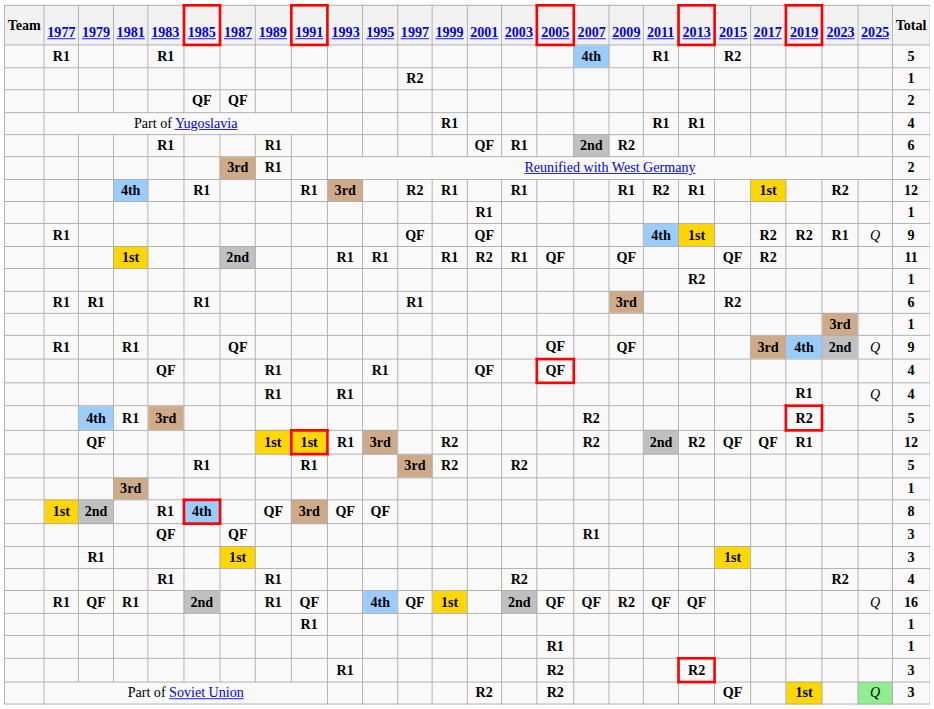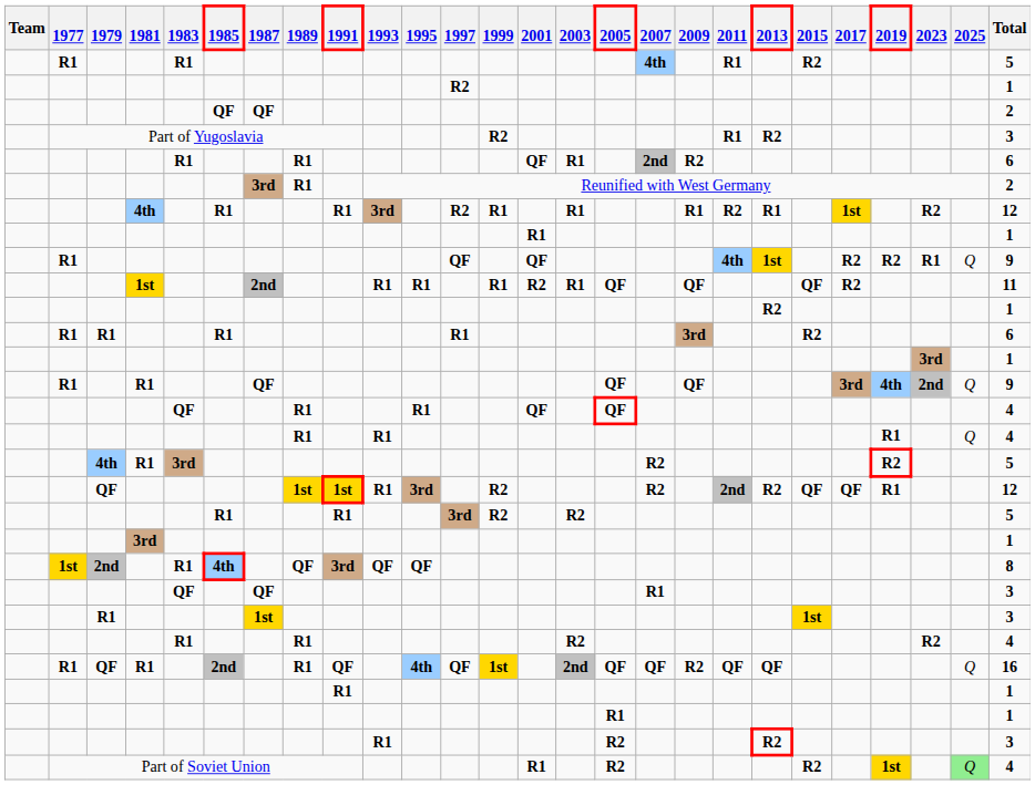 <table class="wikitable" style="text-align:center">
 <tr>
 <th>Team</th>
 <th><br><a href='#'>1977</a></th>
 <th><br><a href='#'>1979</a></th>
 <th><br><a href='#'>1981</a></th>
 <th><br><a href='#'>1983</a></th>
 <th style="border:3px solid red"><br><a href='#'>1985</a></th>
 <th><br><a href='#'>1987</a></th>
 <th><br><a href='#'>1989</a></th>
 <th style="border:3px solid red"><br><a href='#'>1991</a></th>
 <th><br><a href='#'>1993</a></th>
 <th><br><a href='#'>1995</a></th>
 <th><br><a href='#'>1997</a></th>
 <th><br><a href='#'>1999</a></th>
 <th><br><a href='#'>2001</a></th>
 <th><br><a href='#'>2003</a></th>
 <th style="border:3px solid red"><br><a href='#'>2005</a></th>
 <th><br><a href='#'>2007</a></th>
 <th><br><a href='#'>2009</a></th>
 <th><br><a href='#'>2011</a></th>
 <th style="border:3px solid red"><br><a href='#'>2013</a></th>
 <th><br><a href='#'>2015</a></th>
 <th><br><a href='#'>2017</a></th>
 <th style="border:3px solid red"><br><a href='#'>2019</a></th>
 <th><br><a href='#'>2023</a></th>
 <th><br><a href='#'>2025</a></th>
 <th>Total</th>
 </tr>
 <tr>
 <td align=left></td>
 <td><strong>R1</strong></td>
 <td></td>
 <td></td>
 <td><strong>R1</strong></td>
 <td></td>
 <td></td>
 <td></td>
 <td></td>
 <td></td>
 <td></td>
 <td></td>
 <td></td>
 <td></td>
 <td></td>
 <td></td>
 <td bgcolor="#9acdff"><strong>4th</strong></td>
 <td></td>
 <td><strong>R1</strong></td>
 <td></td>
 <td><strong>R2</strong></td>
 <td></td>
 <td></td>
 <td></td>
 <td></td>
 <td><strong>5</strong></td>
 </tr>
 <tr>
 <td align=left></td>
 <td></td>
 <td></td>
 <td></td>
 <td></td>
 <td></td>
 <td></td>
 <td></td>
 <td></td>
 <td></td>
 <td></td>
 <td><strong>R2</strong></td>
 <td></td>
 <td></td>
 <td></td>
 <td></td>
 <td></td>
 <td></td>
 <td></td>
 <td></td>
 <td></td>
 <td></td>
 <td></td>
 <td></td>
 <td></td>
 <td><strong>1</strong></td>
 </tr>
 <tr>
 <td align=left></td>
 <td></td>
 <td></td>
 <td></td>
 <td></td>
 <td><strong>QF</strong></td>
 <td><strong>QF</strong></td>
 <td></td>
 <td></td>
 <td></td>
 <td></td>
 <td></td>
 <td></td>
 <td></td>
 <td></td>
 <td></td>
 <td></td>
 <td></td>
 <td></td>
 <td></td>
 <td></td>
 <td></td>
 <td></td>
 <td></td>
 <td></td>
 <td><strong>2</strong></td>
 </tr>
 <tr>
 <td align=left></td>
 <td colspan="8">Part of <a href='#'>Yugoslavia</a></td>
 <td></td>
 <td></td>
 <td></td>
-<td><strong>R1</strong></td>
+<td><strong>R2</strong></td>
 <td></td>
 <td></td>
 <td></td>
 <td></td>
 <td></td>
 <td><strong>R1</strong></td>
-<td><strong>R1</strong></td>
+<td><strong>R2</strong></td>
 <td></td>
 <td></td>
 <td></td>
 <td></td>
 <td></td>
-<td><strong>4</strong></td>
+<td><strong>3</strong></td>
 </tr>
 <tr>
 <td align=left></td>
 <td></td>
 <td></td>
 <td></td>
 <td><strong>R1</strong></td>
 <td></td>
 <td></td>
 <td><strong>R1</strong></td>
 <td></td>
 <td></td>
 <td></td>
 <td></td>
 <td></td>
 <td><strong>QF</strong></td>
 <td><strong>R1</strong></td>
 <td></td>
 <td bgcolor="silver"><strong>2nd</strong></td>
 <td><strong>R2</strong></td>
 <td></td>
 <td></td>
 <td></td>
 <td></td>
 <td></td>
 <td></td>
 <td></td>
 <td><strong>6</strong></td>
 </tr>
 <tr>
 <td align=left></td>
 <td></td>
 <td></td>
 <td></td>
 <td></td>
 <td></td>
 <td bgcolor="#CFAA88"><strong>3rd</strong></td>
 <td><strong>R1</strong></td>
 <td></td>
 <td colspan="16"><a href='#'>Reunified with West Germany</a></td>
 <td><strong>2</strong></td>
 </tr>
 <tr>
 <td align=left></td>
 <td></td>
 <td></td>
 <td bgcolor="#9acdff"><strong>4th</strong></td>
 <td></td>
 <td><strong>R1</strong></td>
 <td></td>
 <td></td>
 <td><strong>R1</strong></td>
 <td bgcolor="#CFAA88"><strong>3rd</strong></td>
 <td></td>
 <td><strong>R2</strong></td>
 <td><strong>R1</strong></td>
 <td></td>
 <td><strong>R1</strong></td>
 <td></td>
 <td></td>
 <td><strong>R1</strong></td>
 <td><strong>R2</strong></td>
 <td><strong>R1</strong></td>
 <td></td>
 <td bgcolor="gold"><strong>1st</strong></td>
 <td></td>
 <td><strong>R2</strong></td>
 <td></td>
 <td><strong>12</strong></td>
 </tr>
 <tr>
 <td align=left></td>
 <td></td>
 <td></td>
 <td></td>
 <td></td>
 <td></td>
 <td></td>
 <td></td>
 <td></td>
 <td></td>
 <td></td>
 <td></td>
 <td></td>
 <td><strong>R1</strong></td>
 <td></td>
 <td></td>
 <td></td>
 <td></td>
 <td></td>
 <td></td>
 <td></td>
 <td></td>
 <td></td>
 <td></td>
 <td></td>
 <td><strong>1</strong></td>
 </tr>
 <tr>
 <td align=left></td>
 <td><strong>R1</strong></td>
 <td></td>
 <td></td>
 <td></td>
 <td></td>
 <td></td>
 <td></td>
 <td></td>
 <td></td>
 <td></td>
 <td><strong>QF</strong></td>
 <td></td>
 <td><strong>QF</strong></td>
 <td></td>
 <td></td>
 <td></td>
 <td></td>
 <td bgcolor="#9acdff"><strong>4th</strong></td>
 <td bgcolor="gold"><strong>1st</strong></td>
 <td></td>
 <td><strong>R2</strong></td>
 <td><strong>R2</strong></td>
 <td><strong>R1</strong></td>
 <td><em>Q</em></td>
 <td><strong>9</strong></td>
 </tr>
 <tr>
 <td align=left></td>
 <td></td>
 <td></td>
 <td bgcolor="gold"><strong>1st</strong></td>
 <td></td>
 <td></td>
 <td bgcolor="silver"><strong>2nd</strong></td>
 <td></td>
 <td></td>
 <td><strong>R1</strong></td>
 <td><strong>R1</strong></td>
 <td></td>
 <td><strong>R1</strong></td>
 <td><strong>R2</strong></td>
 <td><strong>R1</strong></td>
 <td><strong>QF</strong></td>
 <td></td>
 <td><strong>QF</strong></td>
 <td></td>
 <td></td>
 <td><strong>QF</strong></td>
 <td><strong>R2</strong></td>
 <td></td>
 <td></td>
 <td></td>
 <td><strong>11</strong></td>
 </tr>
 <tr>
 <td align=left></td>
 <td></td>
 <td></td>
 <td></td>
 <td></td>
 <td></td>
 <td></td>
 <td></td>
 <td></td>
 <td></td>
 <td></td>
 <td></td>
 <td></td>
 <td></td>
 <td></td>
 <td></td>
 <td></td>
 <td></td>
 <td></td>
 <td><strong>R2</strong></td>
 <td></td>
 <td></td>
 <td></td>
 <td></td>
 <td></td>
 <td><strong>1</strong></td>
 </tr>
 <tr>
 <td align=left></td>
 <td><strong>R1</strong></td>
 <td><strong>R1</strong></td>
 <td></td>
 <td></td>
 <td><strong>R1</strong></td>
 <td></td>
 <td></td>
 <td></td>
 <td></td>
 <td></td>
 <td><strong>R1</strong></td>
 <td></td>
 <td></td>
 <td></td>
 <td></td>
 <td></td>
 <td bgcolor="#CFAA88"><strong>3rd</strong></td>
 <td></td>
 <td></td>
 <td><strong>R2</strong></td>
 <td></td>
 <td></td>
 <td></td>
 <td></td>
 <td><strong>6</strong></td>
 </tr>
 <tr>
 <td align=left></td>
 <td></td>
 <td></td>
 <td></td>
 <td></td>
 <td></td>
 <td></td>
 <td></td>
 <td></td>
 <td></td>
 <td></td>
 <td></td>
 <td></td>
 <td></td>
 <td></td>
 <td></td>
 <td></td>
 <td></td>
 <td></td>
 <td></td>
 <td></td>
 <td></td>
 <td></td>
 <td bgcolor="#CFAA88"><strong>3rd</strong></td>
 <td></td>
 <td><strong>1</strong></td>
 </tr>
 <tr>
 <td align=left></td>
 <td><strong>R1</strong></td>
 <td></td>
 <td><strong>R1</strong></td>
 <td></td>
 <td></td>
 <td><strong>QF</strong></td>
 <td></td>
 <td></td>
 <td></td>
 <td></td>
 <td></td>
 <td></td>
 <td></td>
 <td></td>
 <td><strong>QF</strong></td>
 <td></td>
 <td><strong>QF</strong></td>
 <td></td>
 <td></td>
 <td></td>
 <td bgcolor="#CFAA88"><strong>3rd</strong></td>
 <td bgcolor="#9acdff"><strong>4th</strong></td>
 <td bgcolor="silver"><strong>2nd</strong></td>
 <td><em>Q</em></td>
 <td><strong>9</strong></td>
 </tr>
 <tr>
 <td align=left></td>
 <td></td>
 <td></td>
 <td></td>
 <td><strong>QF</strong></td>
 <td></td>
 <td></td>
 <td><strong>R1</strong></td>
 <td></td>
 <td></td>
 <td><strong>R1</strong></td>
 <td></td>
 <td></td>
 <td><strong>QF</strong></td>
 <td></td>
 <td style="border: 3px solid red"><strong>QF</strong></td>
 <td></td>
 <td></td>
 <td></td>
 <td></td>
 <td></td>
 <td></td>
 <td></td>
 <td></td>
 <td></td>
 <td><strong>4</strong></td>
 </tr>
 <tr>
 <td align=left></td>
 <td></td>
 <td></td>
 <td></td>
 <td></td>
 <td></td>
 <td></td>
 <td><strong>R1</strong></td>
 <td></td>
 <td><strong>R1</strong></td>
 <td></td>
 <td></td>
 <td></td>
 <td></td>
 <td></td>
 <td></td>
 <td></td>
 <td></td>
 <td></td>
 <td></td>
 <td></td>
 <td></td>
 <td><strong>R1</strong></td>
 <td></td>
 <td><em>Q</em></td>
 <td><strong>4</strong></td>
 </tr>
 <tr>
 <td align=left></td>
 <td></td>
 <td bgcolor="#9acdff"><strong>4th</strong></td>
 <td><strong>R1</strong></td>
 <td bgcolor="#CFAA88"><strong>3rd</strong></td>
 <td></td>
 <td></td>
 <td></td>
 <td></td>
 <td></td>
 <td></td>
 <td></td>
 <td></td>
 <td></td>
 <td></td>
 <td></td>
 <td><strong>R2</strong></td>
 <td></td>
 <td></td>
 <td></td>
 <td></td>
 <td></td>
 <td style="border: 3px solid red"><strong>R2</strong></td>
 <td></td>
 <td></td>
 <td><strong>5</strong></td>
 </tr>
 <tr>
 <td align=left></td>
 <td></td>
 <td><strong>QF</strong></td>
 <td></td>
 <td></td>
 <td></td>
 <td></td>
 <td bgcolor="gold"><strong>1st</strong></td>
 <td style="border: 3px solid red" bgcolor="gold"><strong>1st</strong></td>
 <td><strong>R1</strong></td>
 <td bgcolor="#CFAA88"><strong>3rd</strong></td>
 <td></td>
 <td><strong>R2</strong></td>
 <td></td>
 <td></td>
 <td></td>
 <td><strong>R2</strong></td>
 <td></td>
 <td bgcolor="silver"><strong>2nd</strong></td>
 <td><strong>R2</strong></td>
 <td><strong>QF</strong></td>
 <td><strong>QF</strong></td>
 <td><strong>R1</strong></td>
 <td></td>
 <td></td>
 <td><strong>12</strong></td>
 </tr>
 <tr>
 <td align=left></td>
 <td></td>
 <td></td>
 <td></td>
 <td></td>
 <td><strong>R1</strong></td>
 <td></td>
 <td></td>
 <td><strong>R1</strong></td>
 <td></td>
 <td></td>
 <td bgcolor="#CFAA88"><strong>3rd</strong></td>
 <td><strong>R2</strong></td>
 <td></td>
 <td><strong>R2</strong></td>
 <td></td>
 <td></td>
 <td></td>
 <td></td>
 <td></td>
 <td></td>
 <td></td>
 <td></td>
 <td></td>
 <td></td>
 <td><strong>5</strong></td>
 </tr>
 <tr>
 <td align=left></td>
 <td></td>
 <td></td>
 <td bgcolor="#CFAA88"><strong>3rd</strong></td>
 <td></td>
 <td></td>
 <td></td>
 <td></td>
 <td></td>
 <td></td>
 <td></td>
 <td></td>
 <td></td>
 <td></td>
 <td></td>
 <td></td>
 <td></td>
 <td></td>
 <td></td>
 <td></td>
 <td></td>
 <td></td>
 <td></td>
 <td></td>
 <td></td>
 <td><strong>1</strong></td>
 </tr>
 <tr>
 <td align=left></td>
 <td bgcolor="gold"><strong>1st</strong></td>
 <td bgcolor="silver"><strong>2nd</strong></td>
 <td></td>
 <td><strong>R1</strong></td>
 <td style="border: 3px solid red" bgcolor="#9acdff"><strong>4th</strong></td>
 <td></td>
 <td><strong>QF</strong></td>
 <td bgcolor="#CFAA88"><strong>3rd</strong></td>
 <td><strong>QF</strong></td>
 <td><strong>QF</strong></td>
 <td></td>
 <td></td>
 <td></td>
 <td></td>
 <td></td>
 <td></td>
 <td></td>
 <td></td>
 <td></td>
 <td></td>
 <td></td>
 <td></td>
 <td></td>
 <td></td>
 <td><strong>8</strong></td>
 </tr>
 <tr>
 <td align=left></td>
 <td></td>
 <td></td>
 <td></td>
 <td><strong>QF</strong></td>
 <td></td>
 <td><strong>QF</strong></td>
 <td></td>
 <td></td>
 <td></td>
 <td></td>
 <td></td>
 <td></td>
 <td></td>
 <td></td>
 <td></td>
 <td><strong>R1</strong></td>
 <td></td>
 <td></td>
 <td></td>
 <td></td>
 <td></td>
 <td></td>
 <td></td>
 <td></td>
 <td><strong>3</strong></td>
 </tr>
 <tr>
 <td align=left></td>
 <td></td>
 <td><strong>R1</strong></td>
 <td></td>
 <td></td>
 <td></td>
 <td bgcolor="gold"><strong>1st</strong></td>
 <td></td>
 <td></td>
 <td></td>
 <td></td>
 <td></td>
 <td></td>
 <td></td>
 <td></td>
 <td></td>
 <td></td>
 <td></td>
 <td></td>
 <td></td>
 <td bgcolor="gold"><strong>1st</strong></td>
 <td></td>
 <td></td>
 <td></td>
 <td></td>
 <td><strong>3</strong></td>
 </tr>
 <tr>
 <td align=left></td>
 <td></td>
 <td></td>
 <td></td>
 <td><strong>R1</strong></td>
 <td></td>
 <td></td>
 <td><strong>R1</strong></td>
 <td></td>
 <td></td>
 <td></td>
 <td></td>
 <td></td>
 <td></td>
 <td><strong>R2</strong></td>
 <td></td>
 <td></td>
 <td></td>
 <td></td>
 <td></td>
 <td></td>
 <td></td>
 <td></td>
 <td><strong>R2</strong></td>
 <td></td>
 <td><strong>4</strong></td>
 </tr>
 <tr>
 <td align=left></td>
 <td><strong>R1</strong></td>
 <td><strong>QF</strong></td>
 <td><strong>R1</strong></td>
 <td></td>
 <td bgcolor="silver"><strong>2nd</strong></td>
 <td></td>
 <td><strong>R1</strong></td>
 <td><strong>QF</strong></td>
 <td></td>
 <td bgcolor="#9acdff"><strong>4th</strong></td>
 <td><strong>QF</strong></td>
 <td bgcolor="gold"><strong>1st</strong></td>
 <td></td>
 <td bgcolor="silver"><strong>2nd</strong></td>
 <td><strong>QF</strong></td>
 <td><strong>QF</strong></td>
 <td><strong>R2</strong></td>
 <td><strong>QF</strong></td>
 <td><strong>QF</strong></td>
 <td></td>
 <td></td>
 <td></td>
 <td></td>
 <td><em>Q</em></td>
 <td><strong>16</strong></td>
 </tr>
 <tr>
 <td align=left></td>
 <td></td>
 <td></td>
 <td></td>
 <td></td>
 <td></td>
 <td></td>
 <td></td>
 <td><strong>R1</strong></td>
 <td></td>
 <td></td>
 <td></td>
 <td></td>
 <td></td>
 <td></td>
 <td></td>
 <td></td>
 <td></td>
 <td></td>
 <td></td>
 <td></td>
 <td></td>
 <td></td>
 <td></td>
 <td></td>
 <td><strong>1</strong></td>
 </tr>
 <tr>
 <td align=left></td>
 <td></td>
 <td></td>
 <td></td>
 <td></td>
 <td></td>
 <td></td>
 <td></td>
 <td></td>
 <td></td>
 <td></td>
 <td></td>
 <td></td>
 <td></td>
 <td></td>
 <td><strong>R1</strong></td>
 <td></td>
 <td></td>
 <td></td>
 <td></td>
 <td></td>
 <td></td>
 <td></td>
 <td></td>
 <td></td>
 <td><strong>1</strong></td>
 </tr>
 <tr>
 <td align=left></td>
 <td></td>
 <td></td>
 <td></td>
 <td></td>
 <td></td>
 <td></td>
 <td></td>
 <td></td>
 <td><strong>R1</strong></td>
 <td></td>
 <td></td>
 <td></td>
 <td></td>
 <td></td>
 <td><strong>R2</strong></td>
 <td></td>
 <td></td>
 <td></td>
 <td style="border: 3px solid red"><strong>R2</strong></td>
 <td></td>
 <td></td>
 <td></td>
 <td></td>
 <td></td>
 <td><strong>3</strong></td>
 </tr>
 <tr>
 <td align=left></td>
 <td colspan="8">Part of <a href='#'>Soviet Union</a></td>
 <td></td>
 <td></td>
 <td></td>
 <td></td>
-<td><strong>R2</strong></td>
+<td><strong>R1</strong></td>
 <td></td>
 <td><strong>R2</strong></td>
 <td></td>
 <td></td>
 <td></td>
 <td></td>
-<td><strong>QF</strong></td>
+<td><strong>R2</strong></td>
 <td></td>
 <td bgcolor="gold"><strong>1st</strong></td>
 <td></td>
 <td style="background: lightgreen;"><em>Q</em></td>
-<td><strong>3</strong></td>
+<td><strong>4</strong></td>
 </tr>
 </table>
